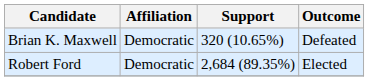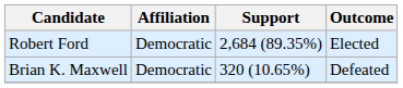 <table class="wikitable">
 <tr>
 <th>Candidate</th>
 <th>Affiliation</th>
 <th>Support</th>
 <th>Outcome</th>
 </tr>
 <tr>
+<td bgcolor=#DDEEFF>Robert Ford</td>
+<td bgcolor=#DDEEFF>Democratic</td>
+<td bgcolor=#DDEEFF>2,684 (89.35%)</td>
+<td bgcolor=#DDEEFF>Elected</td>
+</tr>
+<tr>
 <td bgcolor=#DDEEFF>Brian K. Maxwell</td>
 <td bgcolor=#DDEEFF>Democratic</td>
 <td bgcolor=#DDEEFF>320 (10.65%)</td>
 <td bgcolor=#DDEEFF>Defeated</td>
 </tr>
 <tr>
-<td bgcolor=#DDEEFF>Robert Ford</td>
-<td bgcolor=#DDEEFF>Democratic</td>
-<td bgcolor=#DDEEFF>2,684 (89.35%)</td>
-<td bgcolor=#DDEEFF>Elected</td>
-</tr>
-<tr>
 </tr>
 </table>
